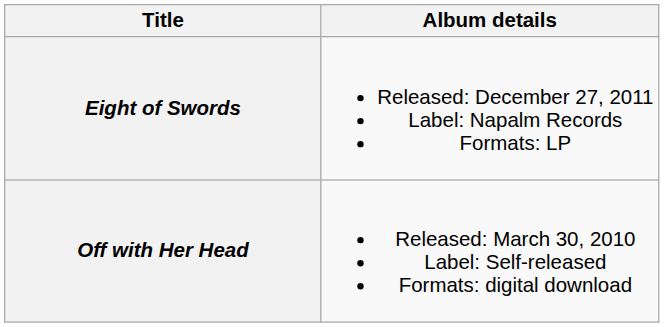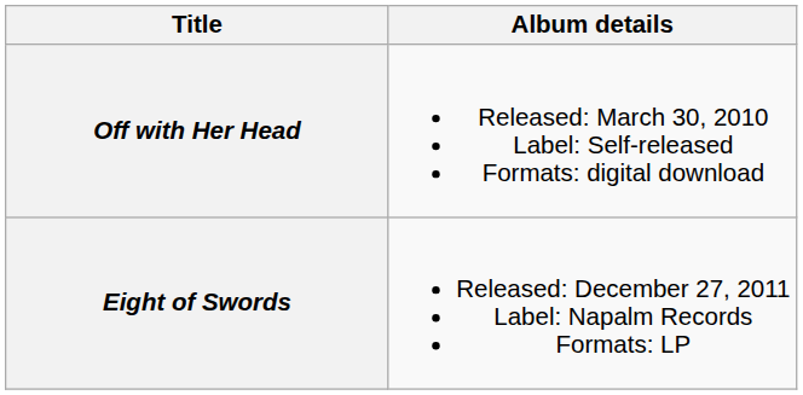 <table class="wikitable plainrowheaders" style="text-align:center;">
 <tr>
 <th scope="col" style="width:15em;">Title</th>
 <th scope="col">Album details</th>
 </tr>
 <tr>
+<th scope="row"><em>Off with Her Head</em></th>
+<td><br><ul><li>Released: March 30, 2010</li><li>Label: Self-released</li><li>Formats: digital download</li></ul></td>
+</tr>
+<tr>
 <th scope="row"><em>Eight of Swords</em></th>
 <td><br><ul><li>Released: December 27, 2011</li><li>Label: Napalm Records</li><li>Formats: LP</li></ul></td>
 </tr>
-<tr>
-<th scope="row"><em>Off with Her Head</em></th>
-<td><br><ul><li>Released: March 30, 2010</li><li>Label: Self-released</li><li>Formats: digital download</li></ul></td>
-</tr>
 </table>
